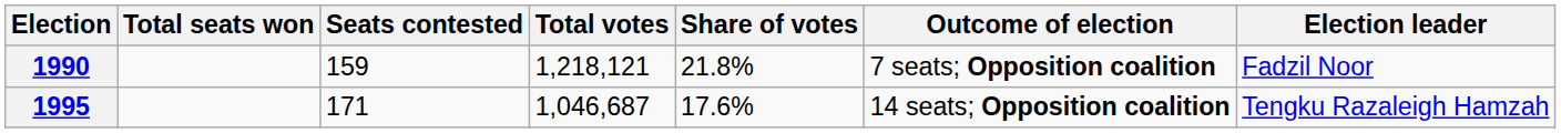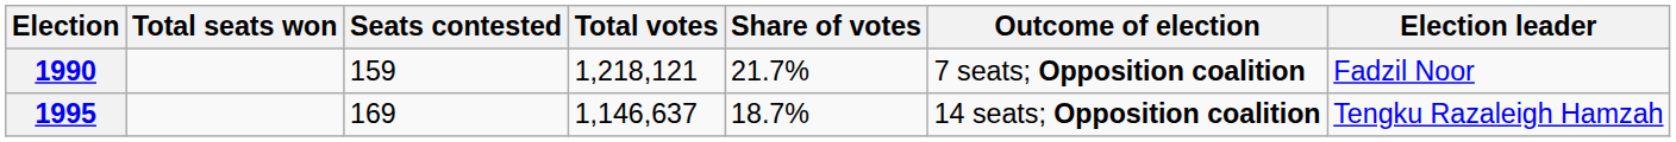 <table class="wikitable">
 <tr>
 <th>Election</th>
 <th>Total seats won</th>
 <th>Seats contested</th>
 <th>Total votes</th>
 <th>Share of votes</th>
 <th>Outcome of election</th>
 <th>Election leader</th>
 </tr>
 <tr>
 <th><a href='#'>1990</a></th>
 <td></td>
 <td>159</td>
 <td>1,218,121</td>
-<td>21.8%</td>
+<td>21.7%</td>
 <td>7 seats; <strong>Opposition coalition</strong></td>
 <td><a href='#'>Fadzil Noor</a></td>
 </tr>
 <tr>
 <th><a href='#'>1995</a></th>
 <td></td>
-<td>171</td>
-<td>1,046,687</td>
-<td>17.6%</td>
+<td>169</td>
+<td>1,146,637</td>
+<td>18.7%</td>
 <td>14 seats; <strong>Opposition coalition</strong></td>
 <td><a href='#'>Tengku Razaleigh Hamzah</a></td>
 </tr>
 </table>
